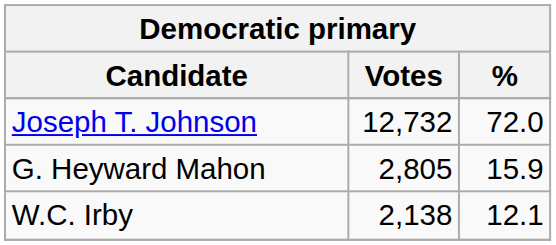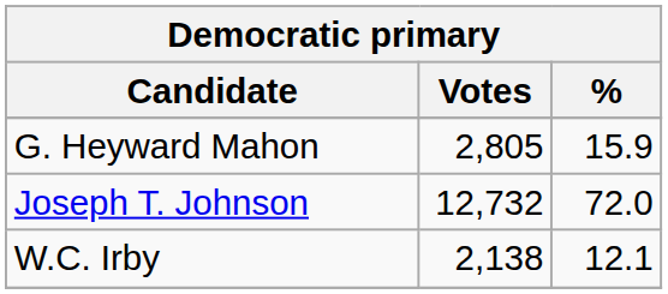 <table class="wikitable" align="left" style="margin: 1em 1em 1em 0; font-size: 95%;">
 <tr>
 <th colspan="3">Democratic primary</th>
 </tr>
 <tr>
 <th colspan="1" style="width: 170px">Candidate</th>
 <th style="width: 50px">Votes</th>
 <th style="width: 40px">%</th>
 </tr>
 <tr>
 </tr>
 <tr>
+<td>G. Heyward Mahon</td>
+<td align="right">2,805</td>
+<td align="right">15.9</td>
+</tr>
+<tr>
 <td><a href='#'>Joseph T. Johnson</a></td>
 <td align="right">12,732</td>
 <td align="right">72.0</td>
-</tr>
-<tr>
-<td>G. Heyward Mahon</td>
-<td align="right">2,805</td>
-<td align="right">15.9</td>
 </tr>
 <tr>
 <td>W.C. Irby</td>
 <td align="right">2,138</td>
 <td align="right">12.1</td>
 </tr>
 <tr>
 </tr>
 </table>
